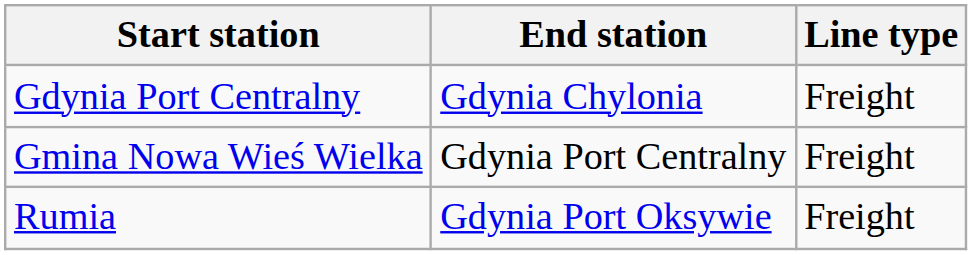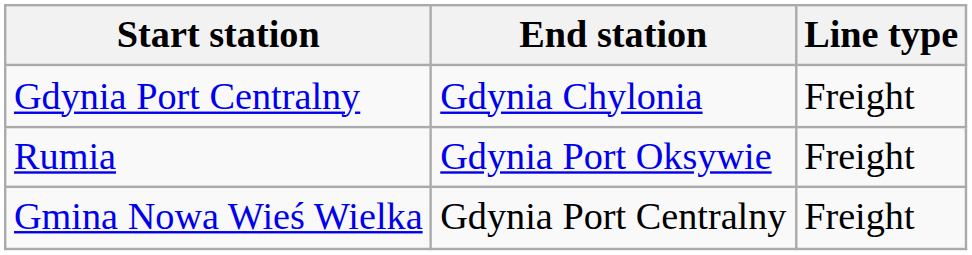 <table class="wikitable">
 <tr>
 <th>Start station</th>
 <th>End station</th>
 <th>Line type</th>
 </tr>
 <tr>
 <td><a href='#'>Gdynia Port Centralny</a></td>
 <td><a href='#'>Gdynia Chylonia</a></td>
 <td>Freight</td>
 </tr>
 <tr>
+<td><a href='#'>Rumia</a></td>
+<td><a href='#'>Gdynia Port Oksywie</a></td>
+<td>Freight</td>
+</tr>
+<tr>
 <td><a href='#'>Gmina Nowa Wieś Wielka</a></td>
 <td>Gdynia Port Centralny</td>
 <td>Freight</td>
 </tr>
-<tr>
-<td><a href='#'>Rumia</a></td>
-<td><a href='#'>Gdynia Port Oksywie</a></td>
-<td>Freight</td>
-</tr>
 </table>
